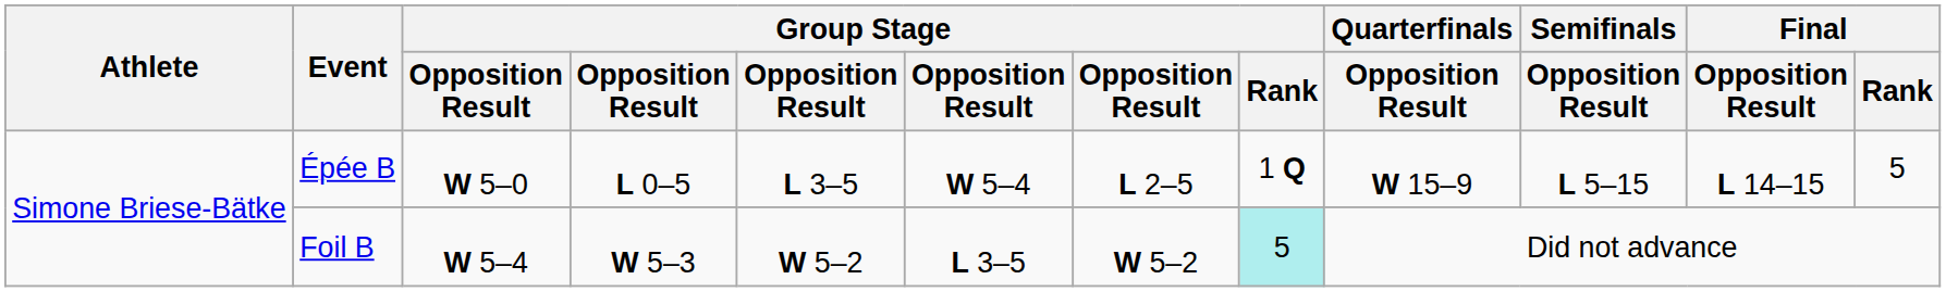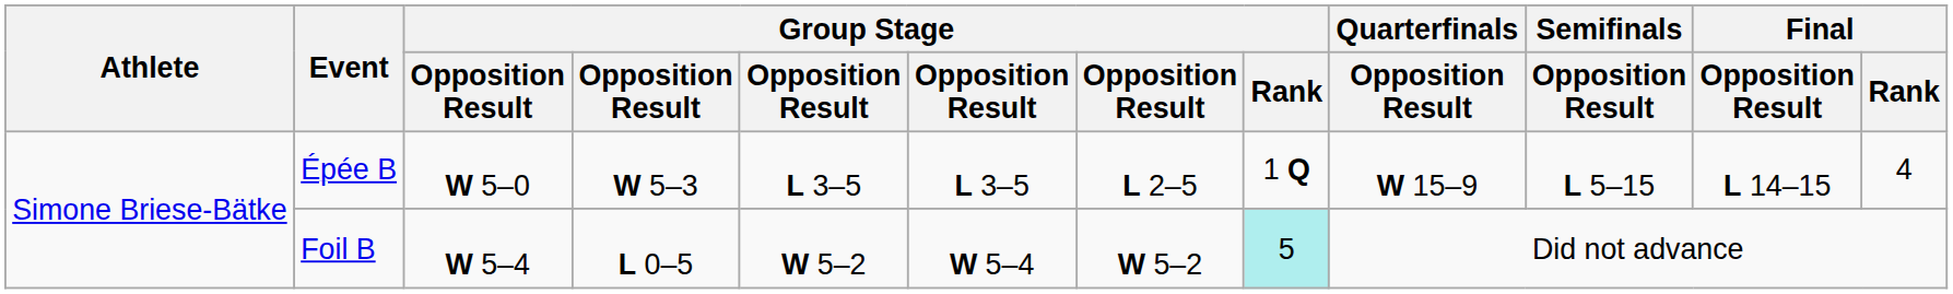 <table class=wikitable style="font-size:90%">
 <tr>
 <th rowspan="2">Athlete</th>
 <th rowspan="2">Event</th>
 <th colspan="6">Group Stage</th>
 <th>Quarterfinals</th>
 <th>Semifinals</th>
 <th colspan="2">Final</th>
 </tr>
 <tr>
 <th>Opposition<br>Result</th>
 <th>Opposition<br>Result</th>
 <th>Opposition<br>Result</th>
 <th>Opposition<br>Result</th>
 <th>Opposition<br>Result</th>
 <th>Rank</th>
 <th>Opposition<br>Result</th>
 <th>Opposition<br>Result</th>
 <th>Opposition<br>Result</th>
 <th>Rank</th>
 </tr>
 <tr align=center>
 <td align=left rowspan=2><a href='#'>Simone Briese-Bätke</a></td>
 <td align="left"><a href='#'>Épée B</a></td>
 <td><br><strong>W</strong> 5–0</td>
-<td><br><strong>L</strong> 0–5</td>
+<td><br><strong>W</strong> 5–3</td>
 <td><br><strong>L</strong> 3–5</td>
-<td><br><strong>W</strong> 5–4</td>
+<td><br><strong>L</strong> 3–5</td>
 <td><br><strong>L</strong> 2–5</td>
 <td>1 <strong>Q</strong></td>
 <td><br><strong>W</strong> 15–9</td>
 <td><br><strong>L</strong> 5–15</td>
 <td><br><strong>L</strong> 14–15</td>
-<td>5</td>
+<td>4</td>
 </tr>
 <tr align=center>
 <td align="left"><a href='#'>Foil B</a></td>
 <td><br><strong>W</strong> 5–4</td>
-<td><br><strong>W</strong> 5–3</td>
+<td><br><strong>L</strong> 0–5</td>
 <td><br><strong>W</strong> 5–2</td>
-<td><br><strong>L</strong> 3–5</td>
+<td><br><strong>W</strong> 5–4</td>
 <td><br><strong>W</strong> 5–2</td>
 <td style="background: paleturquoise;">5</td>
 <td colspan=4>Did not advance</td>
 </tr>
 </table>
